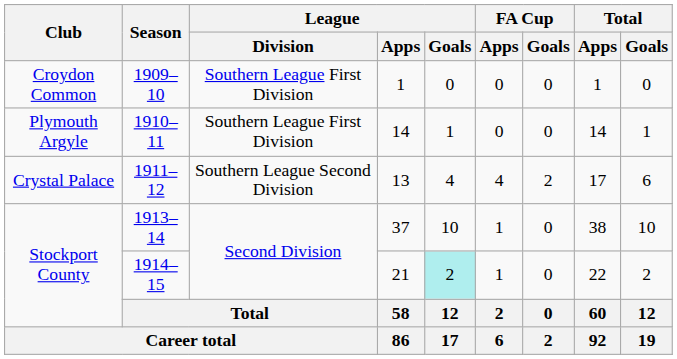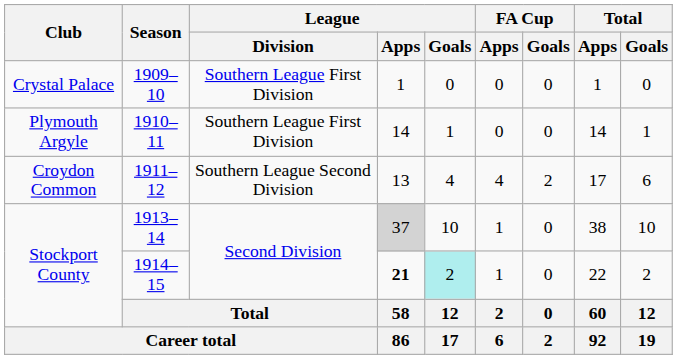 <table class="wikitable" style="text-align: center;">
 <tr>
 <th rowspan="2">Club</th>
 <th rowspan="2">Season</th>
 <th colspan="3">League</th>
 <th colspan="2">FA Cup</th>
 <th colspan="2">Total</th>
 </tr>
 <tr>
 <th>Division</th>
 <th>Apps</th>
 <th>Goals</th>
 <th>Apps</th>
 <th>Goals</th>
 <th>Apps</th>
 <th>Goals</th>
 </tr>
 <tr>
-<td><a href='#'>Croydon Common</a></td>
+<td><a href='#'>Crystal Palace</a></td>
 <td><a href='#'>1909–10</a></td>
 <td><a href='#'>Southern League</a> First Division</td>
 <td>1</td>
 <td>0</td>
 <td>0</td>
 <td>0</td>
 <td>1</td>
 <td>0</td>
 </tr>
 <tr>
 <td><a href='#'>Plymouth Argyle</a></td>
 <td><a href='#'>1910–11</a></td>
 <td>Southern League First Division</td>
 <td>14</td>
 <td>1</td>
 <td>0</td>
 <td>0</td>
 <td>14</td>
 <td>1</td>
 </tr>
 <tr>
-<td><a href='#'>Crystal Palace</a></td>
+<td><a href='#'>Croydon Common</a></td>
 <td><a href='#'>1911–12</a></td>
 <td>Southern League Second Division</td>
 <td>13</td>
 <td>4</td>
 <td>4</td>
 <td>2</td>
 <td>17</td>
 <td>6</td>
 </tr>
 <tr>
 <td rowspan="3"><a href='#'>Stockport County</a></td>
 <td><a href='#'>1913–14</a></td>
 <td rowspan="2"><a href='#'>Second Division</a></td>
-<td>37</td>
+<td style="background: lightgrey;">37</td>
 <td>10</td>
 <td>1</td>
 <td>0</td>
 <td>38</td>
 <td>10</td>
 </tr>
 <tr>
 <td><a href='#'>1914–15</a></td>
-<td>21</td>
+<td><strong>21</strong></td>
 <td style="background: paleturquoise;">2</td>
 <td>1</td>
 <td>0</td>
 <td>22</td>
 <td>2</td>
 </tr>
 <tr>
 <th colspan="2">Total</th>
 <th>58</th>
 <th>12</th>
 <th>2</th>
 <th>0</th>
 <th>60</th>
 <th>12</th>
 </tr>
 <tr>
 <th colspan="3">Career total</th>
 <th>86</th>
 <th>17</th>
 <th>6</th>
 <th>2</th>
 <th>92</th>
 <th>19</th>
 </tr>
 </table>
